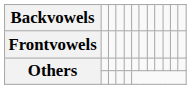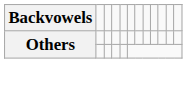 <table class="wikitable letters-table">
 <tr>
 <th scope=row>Backvowels</th>
-<td></td>
-<td></td>
-<td></td>
-<td></td>
-<td></td>
-<td></td>
-<td></td>
-<td></td>
-<td></td>
-<td></td>
-<td></td>
-</tr>
-<tr>
-<th scope=row>Frontvowels</th>
 <td></td>
 <td></td>
 <td></td>
 <td></td>
 <td></td>
 <td></td>
 <td></td>
 <td></td>
 <td></td>
 <td></td>
 <td></td>
 </tr>
 <tr>
 <th scope=row rowspan=2>Others</th>
 <td></td>
 <td></td>
 <td></td>
 <td></td>
 <td></td>
 <td></td>
 <td></td>
 <td></td>
 <td></td>
 <td></td>
 <td></td>
 </tr>
 <tr>
 <td></td>
 <td></td>
 <td></td>
 <td></td>
 </tr>
 </table>
